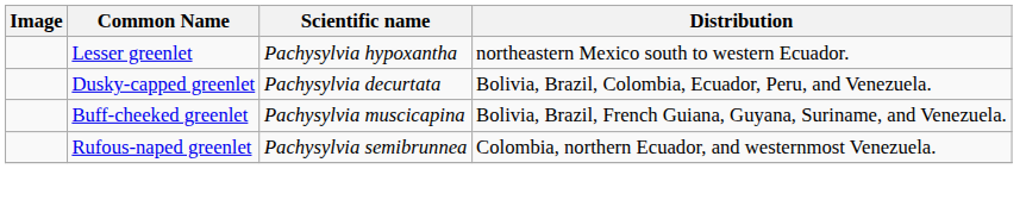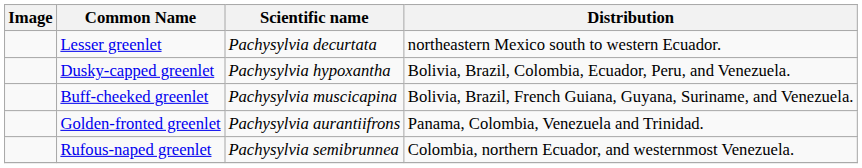 <table class="wikitable ">
 <tr>
 <th>Image</th>
 <th>Common Name</th>
 <th>Scientific name</th>
 <th>Distribution</th>
 </tr>
 <tr>
 <td></td>
 <td><a href='#'>Lesser greenlet</a></td>
-<td><em>Pachysylvia hypoxantha</em></td>
+<td><em>Pachysylvia decurtata</em></td>
 <td>northeastern Mexico south to western Ecuador.</td>
 </tr>
 <tr>
 <td></td>
 <td><a href='#'>Dusky-capped greenlet</a></td>
-<td><em>Pachysylvia decurtata</em></td>
+<td><em>Pachysylvia hypoxantha</em></td>
 <td>Bolivia, Brazil, Colombia, Ecuador, Peru, and Venezuela.</td>
 </tr>
 <tr>
 <td></td>
 <td><a href='#'>Buff-cheeked greenlet</a></td>
 <td><em>Pachysylvia muscicapina</em></td>
 <td>Bolivia, Brazil, French Guiana, Guyana, Suriname, and Venezuela.</td>
 </tr>
 <tr>
 <td></td>
+<td><a href='#'>Golden-fronted greenlet</a></td>
+<td><em>Pachysylvia aurantiifrons</em></td>
+<td>Panama, Colombia, Venezuela and Trinidad.</td>
+</tr>
+<tr>
+<td></td>
 <td><a href='#'>Rufous-naped greenlet</a></td>
 <td><em>Pachysylvia semibrunnea</em></td>
 <td>Colombia, northern Ecuador, and westernmost Venezuela.</td>
 </tr>
 <tr>
 </tr>
 </table>
